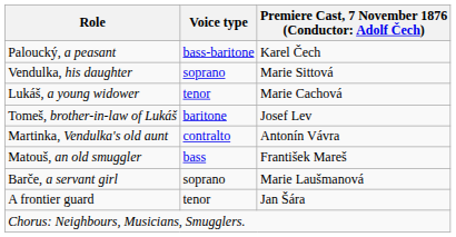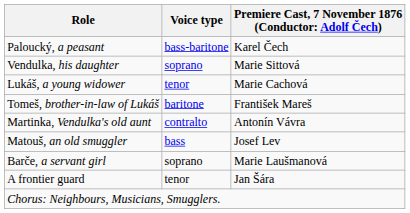 <table class="wikitable">
 <tr>
 <th>Role</th>
 <th>Voice type</th>
 <th>Premiere Cast, 7 November 1876<br>(Conductor: <a href='#'>Adolf Čech</a>)</th>
 </tr>
 <tr>
 <td>Paloucký, <em>a peasant</em></td>
 <td><a href='#'>bass-baritone</a></td>
 <td>Karel Čech</td>
 </tr>
 <tr>
 <td>Vendulka, <em>his daughter</em></td>
 <td><a href='#'>soprano</a></td>
 <td>Marie Sittová</td>
 </tr>
 <tr>
 <td>Lukáš, <em>a young widower</em></td>
 <td><a href='#'>tenor</a></td>
 <td>Marie Cachová</td>
 </tr>
 <tr>
 <td>Tomeš, <em>brother-in-law of Lukáš</em></td>
 <td><a href='#'>baritone</a></td>
-<td>Josef Lev</td>
+<td>František Mareš</td>
 </tr>
 <tr>
 <td>Martinka, <em>Vendulka's old aunt</em></td>
 <td><a href='#'>contralto</a></td>
 <td>Antonín Vávra</td>
 </tr>
 <tr>
 <td>Matouš, <em>an old smuggler</em></td>
 <td><a href='#'>bass</a></td>
-<td>František Mareš</td>
+<td>Josef Lev</td>
 </tr>
 <tr>
 <td>Barče, <em>a servant girl</em></td>
 <td>soprano</td>
 <td>Marie Laušmanová</td>
 </tr>
 <tr>
 <td>A frontier guard</td>
 <td>tenor</td>
 <td>Jan Šára</td>
 </tr>
 <tr>
 <td colspan="3"><em>Chorus: Neighbours, Musicians, Smugglers.</em></td>
 </tr>
 </table>
